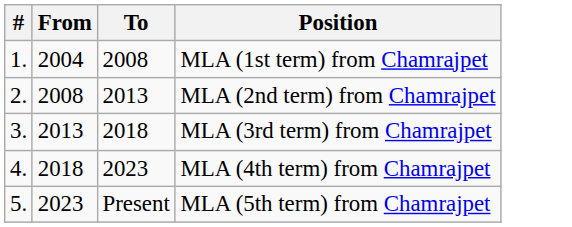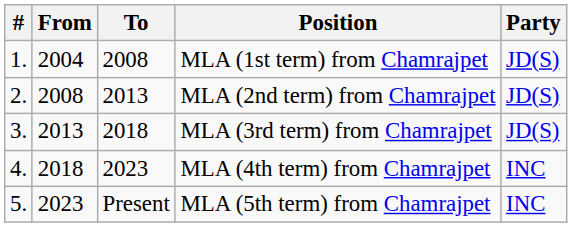 <table class="wikitable">
 <tr>
 <th>#</th>
 <th>From</th>
 <th>To</th>
 <th>Position</th>
+<th>Party</th>
 </tr>
 <tr>
 <td>1.</td>
 <td>2004</td>
 <td>2008</td>
 <td>MLA (1st term) from <a href='#'>Chamrajpet</a></td>
+<td><a href='#'>JD(S)</a></td>
 </tr>
 <tr>
 <td>2.</td>
 <td>2008</td>
 <td>2013</td>
 <td>MLA (2nd term) from <a href='#'>Chamrajpet</a></td>
+<td><a href='#'>JD(S)</a></td>
 </tr>
 <tr>
 <td>3.</td>
 <td>2013</td>
 <td>2018</td>
 <td>MLA (3rd term) from <a href='#'>Chamrajpet</a></td>
+<td><a href='#'>JD(S)</a></td>
 </tr>
 <tr>
 <td>4.</td>
 <td>2018</td>
 <td>2023</td>
 <td>MLA (4th term) from <a href='#'>Chamrajpet</a></td>
+<td><a href='#'>INC</a></td>
 </tr>
 <tr>
 <td>5.</td>
 <td>2023</td>
 <td>Present</td>
 <td>MLA (5th term) from <a href='#'>Chamrajpet</a></td>
+<td><a href='#'>INC</a></td>
 </tr>
 </table>
